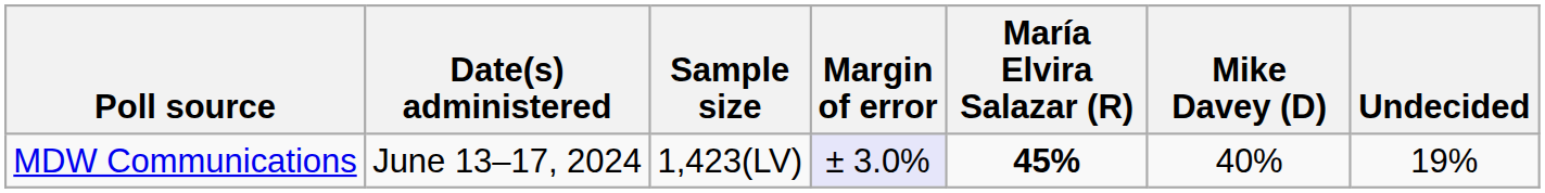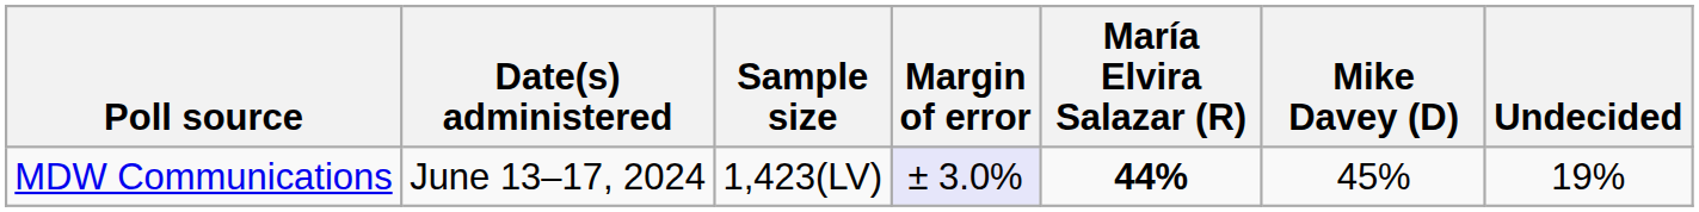 <table class="wikitable" style="font-size:90%;text-align:center;">
 <tr style="vertical-align:bottom">
 <th>Poll source</th>
 <th>Date(s)<br>administered</th>
 <th>Sample<br>size</th>
 <th>Margin<br>of error</th>
 <th style="width:80px;">María Elvira<br>Salazar (R)</th>
 <th style="width:80px;">Mike<br>Davey (D)</th>
 <th>Undecided</th>
 </tr>
 <tr>
 <td style="text-align:left;"><a href='#'>MDW Communications</a></td>
 <td>June 13–17, 2024</td>
 <td>1,423(LV)</td>
 <td style="background: lavender;">± 3.0%</td>
-<td><strong>45%</strong></td>
-<td>40%</td>
+<td><strong>44%</strong></td>
+<td>45%</td>
 <td>19%</td>
 </tr>
 </table>
